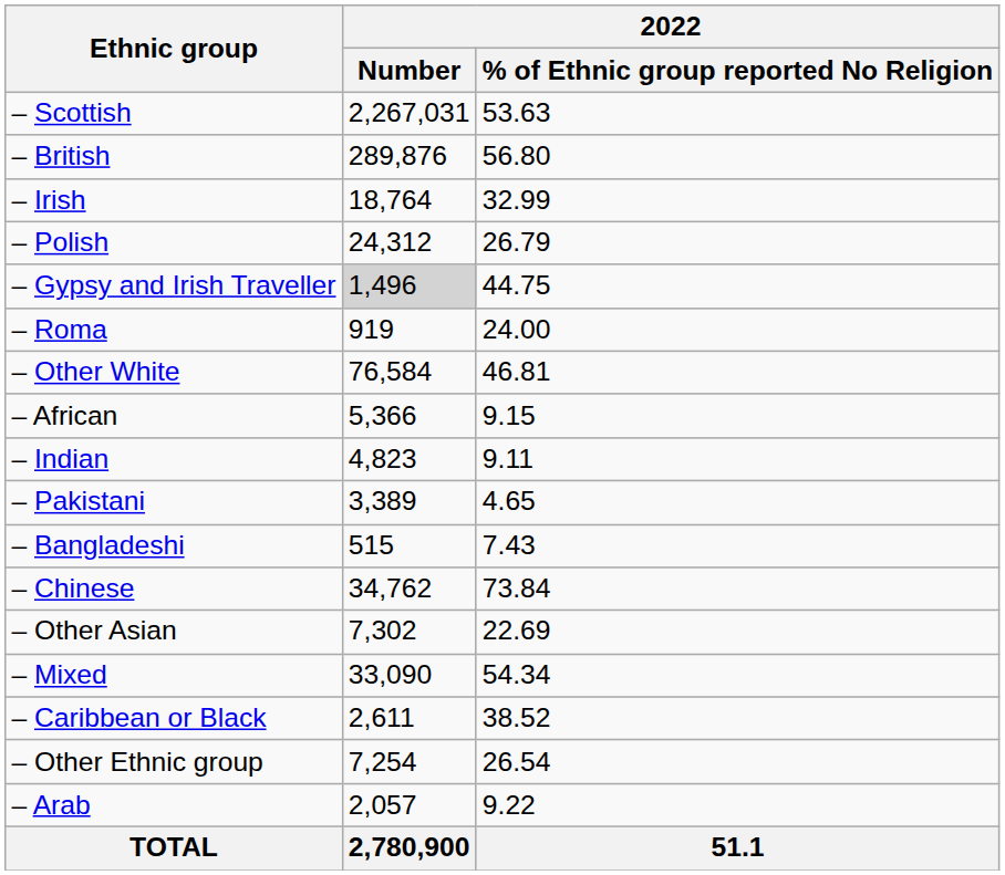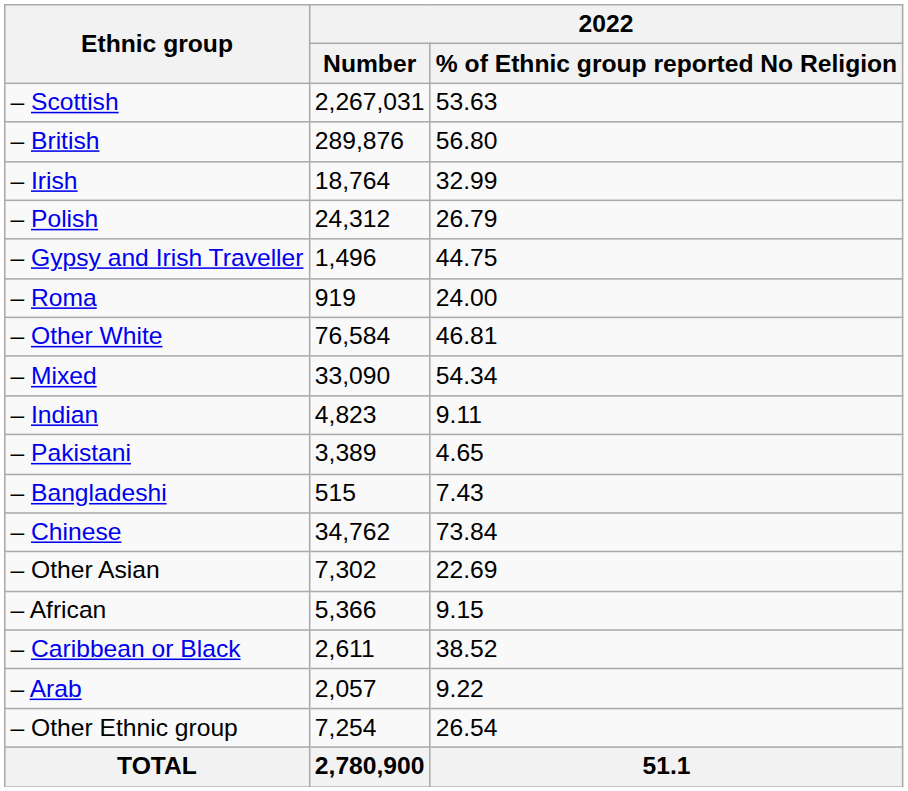 <table class="sortable wikitable">
 <tr>
 <th rowspan="2">Ethnic group</th>
 <th colspan="2">2022</th>
 </tr>
 <tr>
 <th>Number</th>
 <th>% of Ethnic group reported No Religion</th>
 </tr>
 <tr>
 <td align=left>– <a href='#'>Scottish</a></td>
 <td>2,267,031</td>
 <td>53.63</td>
 </tr>
 <tr>
 <td align=left>– <a href='#'>British</a></td>
 <td>289,876</td>
 <td>56.80</td>
 </tr>
 <tr>
 <td align=left>– <a href='#'>Irish</a></td>
 <td>18,764</td>
 <td>32.99</td>
 </tr>
 <tr>
 <td align=left>– <a href='#'>Polish</a></td>
 <td>24,312</td>
 <td>26.79</td>
 </tr>
 <tr>
 <td align=left>– <a href='#'>Gypsy and Irish Traveller</a></td>
-<td style="background: lightgrey;">1,496</td>
+<td>1,496</td>
 <td>44.75</td>
 </tr>
 <tr>
 <td align=left>– <a href='#'>Roma</a></td>
 <td>919</td>
 <td>24.00</td>
 </tr>
 <tr>
 <td align=left>– <a href='#'>Other White</a></td>
 <td>76,584</td>
 <td>46.81</td>
 </tr>
 <tr>
-<td align=left>– African</td>
-<td>5,366</td>
-<td>9.15</td>
+<td align=left>– <a href='#'>Mixed</a></td>
+<td>33,090</td>
+<td>54.34</td>
 </tr>
 <tr>
 <td align=left>– <a href='#'>Indian</a></td>
 <td>4,823</td>
 <td>9.11</td>
 </tr>
 <tr>
 <td align=left>– <a href='#'>Pakistani</a></td>
 <td>3,389</td>
 <td>4.65</td>
 </tr>
 <tr>
 <td align=left>– <a href='#'>Bangladeshi</a></td>
 <td>515</td>
 <td>7.43</td>
 </tr>
 <tr>
 <td align=left>– <a href='#'>Chinese</a></td>
 <td>34,762</td>
 <td>73.84</td>
 </tr>
 <tr>
 <td align=left>– Other Asian</td>
 <td>7,302</td>
 <td>22.69</td>
 </tr>
 <tr>
-<td align=left>– <a href='#'>Mixed</a></td>
-<td>33,090</td>
-<td>54.34</td>
+<td align=left>– African</td>
+<td>5,366</td>
+<td>9.15</td>
 </tr>
 <tr>
 <td align=left>– <a href='#'>Caribbean or Black</a></td>
 <td>2,611</td>
 <td>38.52</td>
 </tr>
 <tr>
+<td align=left>– <a href='#'>Arab</a></td>
+<td>2,057</td>
+<td>9.22</td>
+</tr>
+<tr>
 <td align=left>– Other Ethnic group</td>
 <td>7,254</td>
 <td>26.54</td>
-</tr>
-<tr>
-<td align=left>– <a href='#'>Arab</a></td>
-<td>2,057</td>
-<td>9.22</td>
 </tr>
 <tr>
 <th align=left>TOTAL</th>
 <th>2,780,900</th>
 <th>51.1</th>
 </tr>
 </table>
